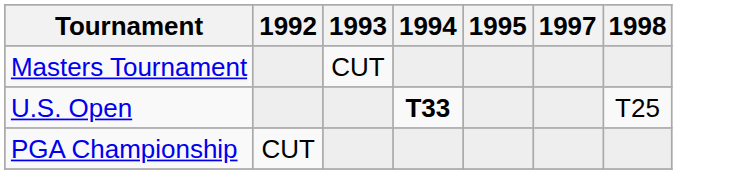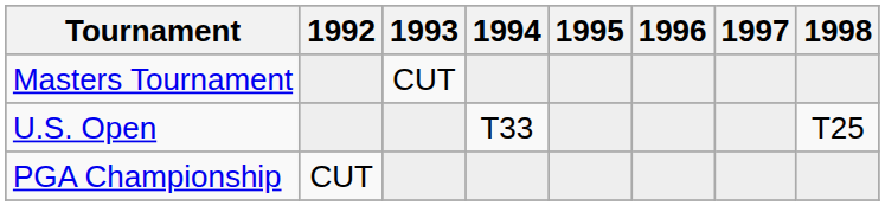 <table class="wikitable" style="font-size:95%;text-align:center;">
 <tr>
 <th>Tournament</th>
 <th>1992</th>
 <th>1993</th>
 <th>1994</th>
 <th>1995</th>
+<th>1996</th>
 <th>1997</th>
 <th>1998</th>
 </tr>
 <tr>
 <td align=left><a href='#'>Masters Tournament</a></td>
 <td style="background:#eeeeee;"></td>
 <td>CUT</td>
 <td style="background:#eeeeee;"></td>
 <td style="background:#eeeeee;"></td>
 <td style="background:#eeeeee;"></td>
 <td style="background:#eeeeee;"></td>
+<td style="background:#eeeeee;"></td>
 </tr>
 <tr>
 <td align=left><a href='#'>U.S. Open</a></td>
 <td style="background:#eeeeee;"></td>
 <td style="background:#eeeeee;"></td>
-<td><strong>T33</strong></td>
+<td>T33</td>
+<td style="background:#eeeeee;"></td>
 <td style="background:#eeeeee;"></td>
 <td style="background:#eeeeee;"></td>
 <td>T25</td>
 </tr>
 <tr>
 <td align=left><a href='#'>PGA Championship</a></td>
 <td>CUT</td>
 <td style="background:#eeeeee;"></td>
 <td style="background:#eeeeee;"></td>
 <td style="background:#eeeeee;"></td>
 <td style="background:#eeeeee;"></td>
 <td style="background:#eeeeee;"></td>
+<td style="background:#eeeeee;"></td>
 </tr>
 </table>
